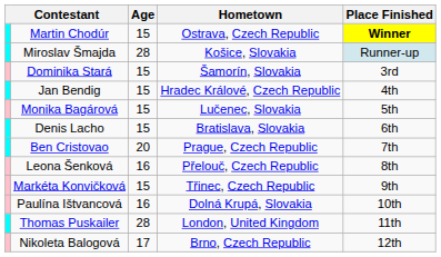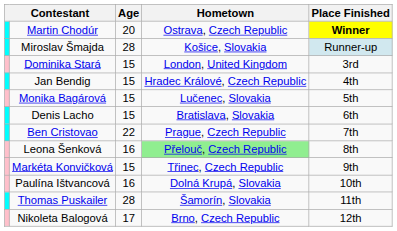 <table class="wikitable sortable" style="text-align:center; line-height:17px; width:50%; white-space:nowrap">
 <tr>
 <th style="width:20%" colspan="2">Contestant</th>
 <th style="width:05%">Age</th>
 <th style="width:18%">Hometown</th>
 <th style="width:05%">Place Finished</th>
 </tr>
 <tr>
 <th style="background:cyan;"></th>
 <td><a href='#'>Martin Chodúr</a></td>
-<td>15</td>
+<td>20</td>
 <td><a href='#'>Ostrava</a>, <a href='#'>Czech Republic</a></td>
 <td style="background:yellow;"><strong>Winner</strong></td>
 </tr>
 <tr>
 <th style="background:cyan;"></th>
 <td>Miroslav Šmajda</td>
 <td>28</td>
 <td><a href='#'>Košice</a>, <a href='#'>Slovakia</a></td>
 <td style="background:#D1E8EF;">Runner-up</td>
 </tr>
 <tr>
 <th style="background:pink;"></th>
 <td><a href='#'>Dominika Stará</a></td>
 <td>15</td>
-<td><a href='#'>Šamorín</a>, <a href='#'>Slovakia</a></td>
+<td><a href='#'>London</a>, <a href='#'>United Kingdom</a></td>
 <td>3rd</td>
 </tr>
 <tr>
 <th style="background:cyan;"></th>
 <td>Jan Bendig</td>
 <td>15</td>
 <td><a href='#'>Hradec Králové</a>, <a href='#'>Czech Republic</a></td>
 <td>4th</td>
 </tr>
 <tr>
 <th style="background:pink;"></th>
 <td><a href='#'>Monika Bagárová</a></td>
 <td>15</td>
 <td><a href='#'>Lučenec</a>, <a href='#'>Slovakia</a></td>
 <td>5th</td>
 </tr>
 <tr>
 <th style="background:cyan;"></th>
 <td>Denis Lacho</td>
 <td>15</td>
 <td><a href='#'>Bratislava</a>, <a href='#'>Slovakia</a></td>
 <td>6th</td>
 </tr>
 <tr>
 <th style="background:cyan;"></th>
 <td><a href='#'>Ben Cristovao</a></td>
-<td>20</td>
+<td>22</td>
 <td><a href='#'>Prague</a>, <a href='#'>Czech Republic</a></td>
 <td>7th</td>
 </tr>
 <tr>
 <th style="background:pink;"></th>
 <td>Leona Šenková</td>
 <td>16</td>
-<td><a href='#'>Přelouč</a>, <a href='#'>Czech Republic</a></td>
+<td style="background: lightgreen;"><a href='#'>Přelouč</a>, <a href='#'>Czech Republic</a></td>
 <td>8th</td>
 </tr>
 <tr>
 <th style="background:pink;"></th>
 <td><a href='#'>Markéta Konvičková</a></td>
 <td>15</td>
 <td><a href='#'>Třinec</a>, <a href='#'>Czech Republic</a></td>
 <td>9th</td>
 </tr>
 <tr>
 <th style="background:pink;"></th>
 <td>Paulína Ištvancová</td>
 <td>16</td>
 <td><a href='#'>Dolná Krupá</a>, <a href='#'>Slovakia</a></td>
 <td>10th</td>
 </tr>
 <tr>
 <th style="background:cyan;"></th>
 <td><a href='#'>Thomas Puskailer</a></td>
 <td>28</td>
-<td><a href='#'>London</a>, <a href='#'>United Kingdom</a></td>
+<td><a href='#'>Šamorín</a>, <a href='#'>Slovakia</a></td>
 <td>11th</td>
 </tr>
 <tr>
 <th style="background:pink;"></th>
 <td>Nikoleta Balogová</td>
 <td>17</td>
 <td><a href='#'>Brno</a>, <a href='#'>Czech Republic</a></td>
 <td>12th</td>
 </tr>
 </table>
